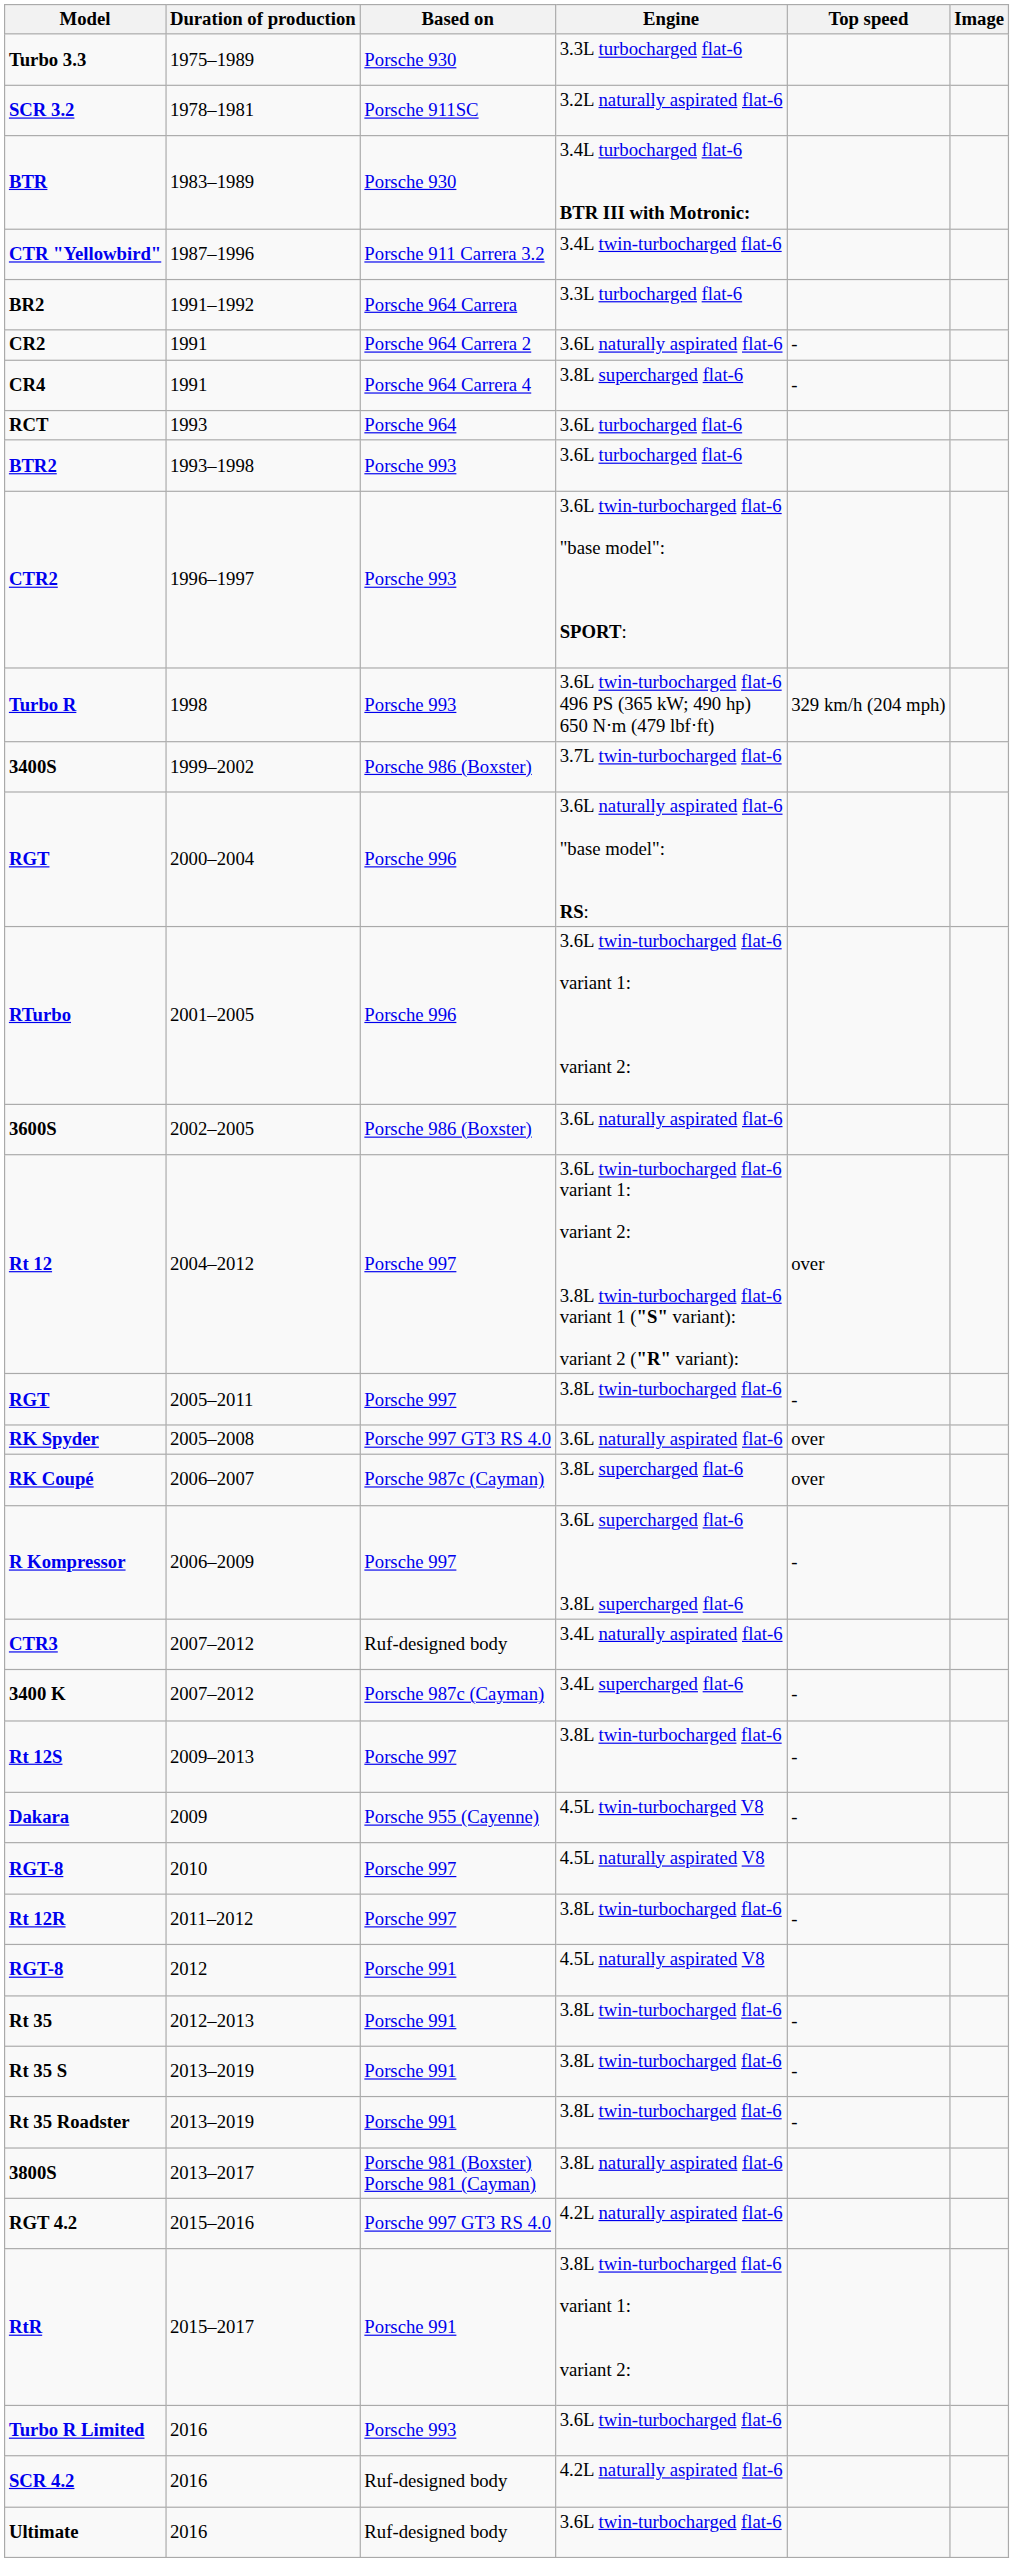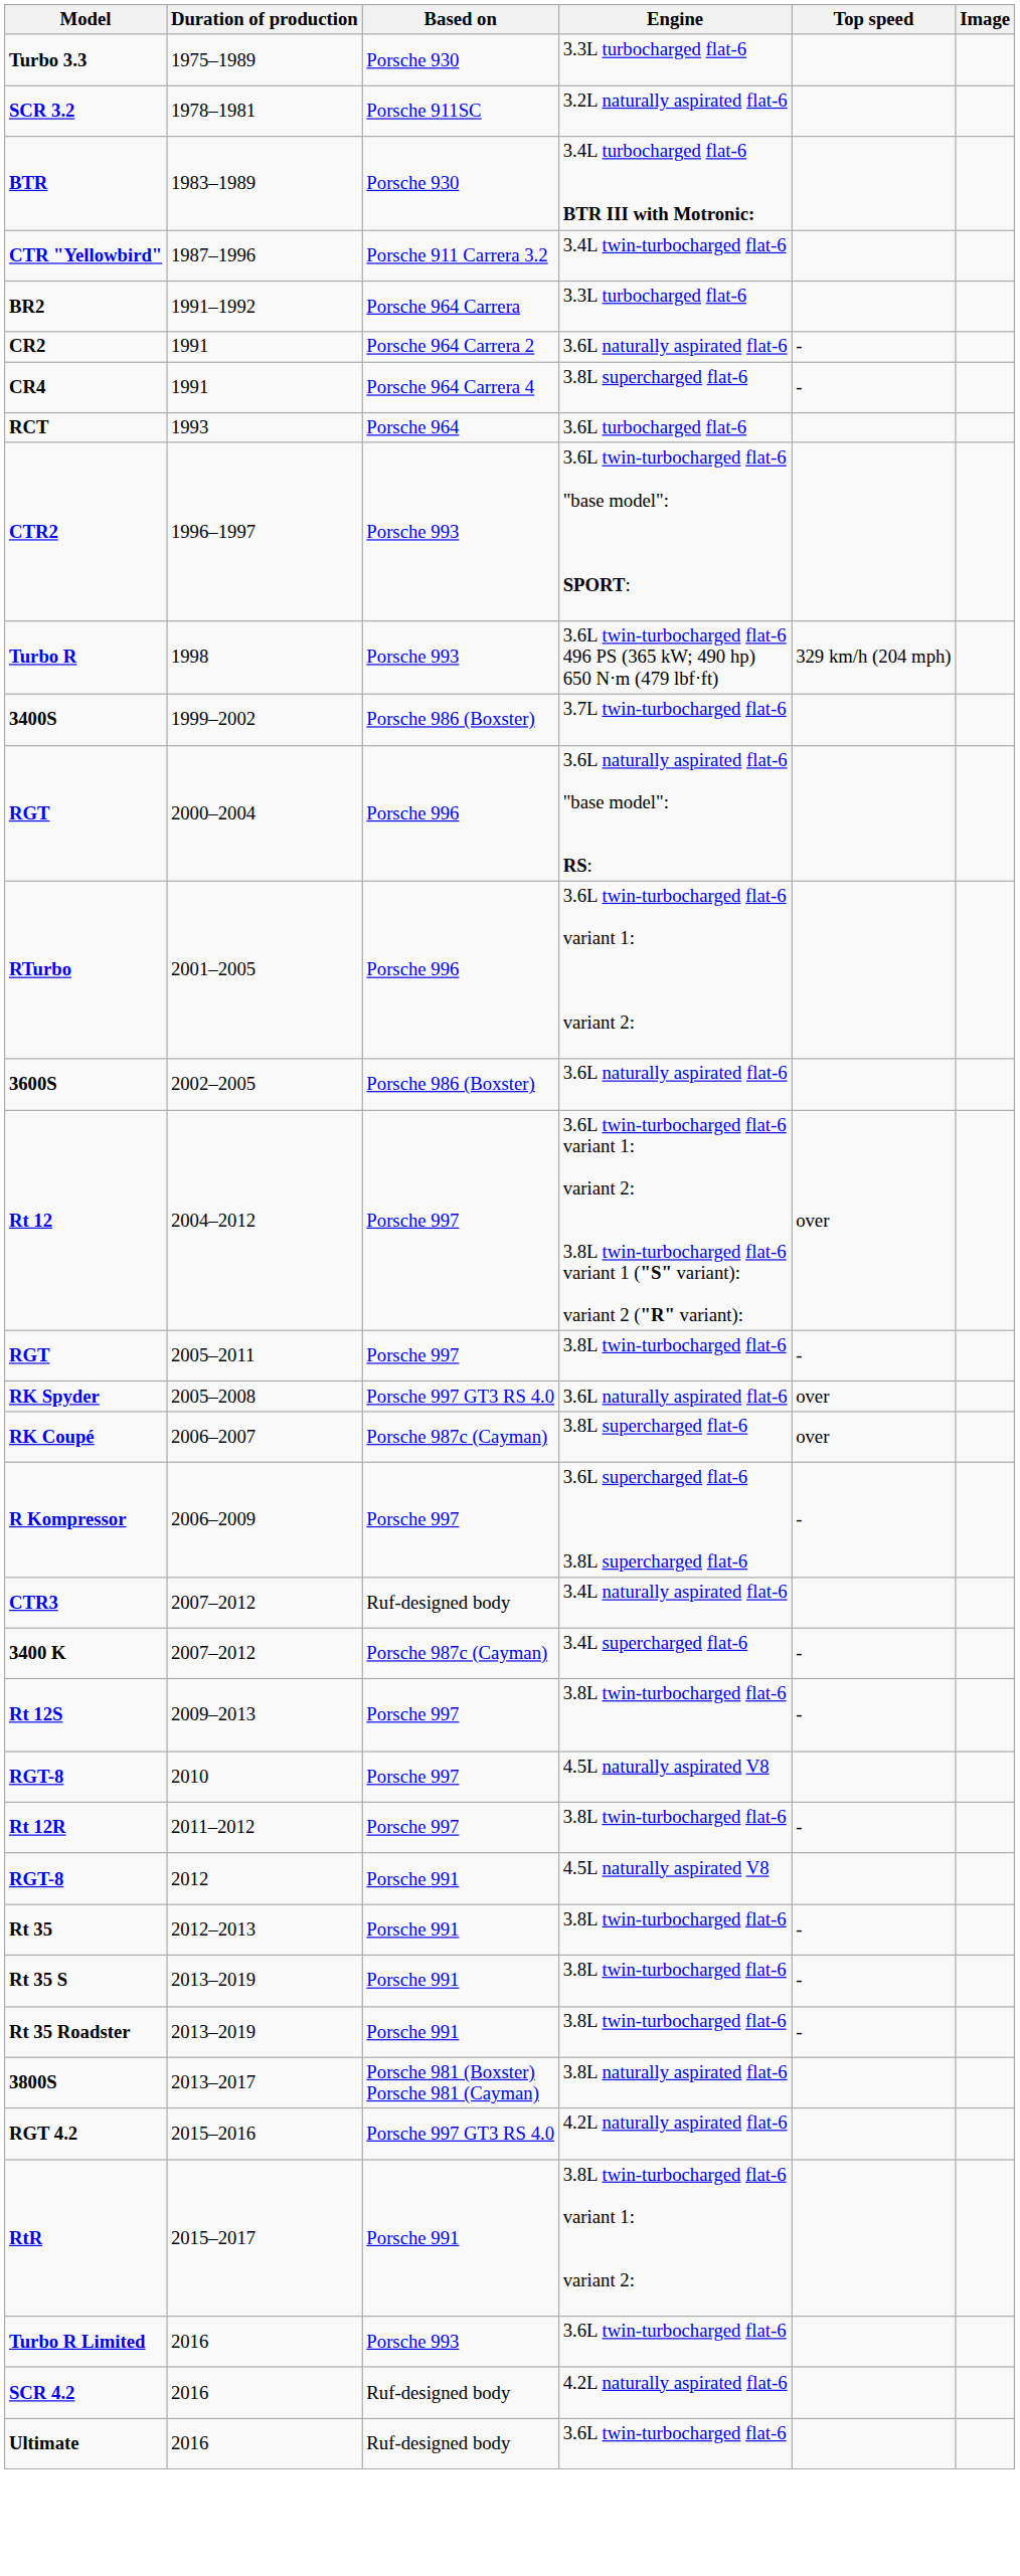 <table class="wikitable sortable. O one likes the Porsche Cayman">
 <tr>
 <th>Model</th>
 <th>Duration of production</th>
 <th>Based on</th>
 <th>Engine</th>
 <th>Top speed</th>
 <th>Image</th>
 </tr>
 <tr>
 <td><strong>Turbo 3.3</strong></td>
 <td>1975–1989</td>
 <td><a href='#'>Porsche 930</a></td>
 <td>3.3L <a href='#'>turbocharged</a> <a href='#'>flat-6</a><br><br></td>
 <td></td>
 <td><br></td>
 </tr>
 <tr>
 <td><strong><a href='#'>SCR 3.2</a></strong></td>
 <td>1978–1981</td>
 <td><a href='#'>Porsche 911SC</a></td>
 <td>3.2L <a href='#'>naturally aspirated</a> <a href='#'>flat-6</a><br><br></td>
 <td></td>
 <td></td>
 </tr>
 <tr>
 <td><strong><a href='#'>BTR</a></strong></td>
 <td>1983–1989</td>
 <td><a href='#'>Porsche 930</a></td>
 <td>3.4L <a href='#'>turbocharged</a> <a href='#'>flat-6</a><br><br><br><strong>BTR III with Motronic:</strong><br></td>
 <td></td>
 <td></td>
 </tr>
 <tr>
 <td><strong><a href='#'>CTR "Yellowbird"</a></strong></td>
 <td>1987–1996</td>
 <td><a href='#'>Porsche 911 Carrera 3.2</a></td>
 <td>3.4L <a href='#'>twin-turbocharged</a> <a href='#'>flat-6</a><br><br></td>
 <td></td>
 <td></td>
 </tr>
 <tr>
 <td><strong>BR2</strong></td>
 <td>1991–1992</td>
 <td><a href='#'>Porsche 964 Carrera</a></td>
 <td>3.3L <a href='#'>turbocharged</a> <a href='#'>flat-6</a><br><br></td>
 <td></td>
 <td></td>
 </tr>
 <tr>
 <td><strong>CR2</strong></td>
 <td>1991</td>
 <td><a href='#'>Porsche 964 Carrera 2</a></td>
 <td>3.6L <a href='#'>naturally aspirated</a> <a href='#'>flat-6</a><br></td>
 <td>-</td>
 <td></td>
 </tr>
 <tr>
 <td><strong>CR4</strong></td>
 <td>1991</td>
 <td><a href='#'>Porsche 964 Carrera 4</a></td>
 <td>3.8L <a href='#'>supercharged</a> <a href='#'>flat-6</a><br><br></td>
 <td>-</td>
 <td></td>
 </tr>
 <tr>
 <td><strong>RCT</strong></td>
 <td>1993</td>
 <td><a href='#'>Porsche 964</a></td>
 <td>3.6L <a href='#'>turbocharged</a> <a href='#'>flat-6</a><br></td>
-<td></td>
-<td></td>
-</tr>
-<tr>
-<td><strong><a href='#'>BTR2</a></strong></td>
-<td>1993–1998</td>
-<td><a href='#'>Porsche 993</a></td>
-<td>3.6L <a href='#'>turbocharged</a> <a href='#'>flat-6</a><br><br></td>
 <td></td>
 <td></td>
 </tr>
 <tr>
 <td><strong><a href='#'>CTR2</a></strong></td>
 <td>1996–1997</td>
 <td><a href='#'>Porsche 993</a></td>
 <td>3.6L <a href='#'>twin-turbocharged</a> <a href='#'>flat-6</a><br><br>"base model":<br><br><br><br><strong>SPORT</strong>:<br><br></td>
 <td></td>
 <td></td>
 </tr>
 <tr>
 <td><strong><a href='#'>Turbo R</a></strong></td>
 <td>1998</td>
 <td><a href='#'>Porsche 993</a></td>
 <td>3.6L <a href='#'>twin-turbocharged</a> <a href='#'>flat-6</a><br>496 PS (365 kW; 490 hp)<br>650 N⋅m (479 lbf⋅ft)<br></td>
 <td>329 km/h (204 mph)</td>
 <td></td>
 </tr>
 <tr>
 <td><strong>3400S</strong></td>
 <td>1999–2002</td>
 <td><a href='#'>Porsche 986 (Boxster)</a></td>
 <td>3.7L <a href='#'>twin-turbocharged</a> <a href='#'>flat-6</a><br><br></td>
 <td></td>
 <td></td>
 </tr>
 <tr>
 <td><strong><a href='#'>RGT</a></strong></td>
 <td>2000–2004</td>
 <td><a href='#'>Porsche 996</a></td>
 <td>3.6L <a href='#'>naturally aspirated</a> <a href='#'>flat-6</a><br><br>"base model":<br><br><br><strong>RS</strong>:<br></td>
 <td></td>
 <td></td>
 </tr>
 <tr>
 <td><strong><a href='#'>RTurbo</a></strong></td>
 <td>2001–2005</td>
 <td><a href='#'>Porsche 996</a></td>
 <td>3.6L <a href='#'>twin-turbocharged</a> <a href='#'>flat-6</a><br><br>variant 1:<br><br><br><br>variant 2:<br><br></td>
 <td></td>
 <td></td>
 </tr>
 <tr>
 <td><strong>3600S</strong></td>
 <td>2002–2005</td>
 <td><a href='#'>Porsche 986 (Boxster)</a></td>
 <td>3.6L <a href='#'>naturally aspirated</a> <a href='#'>flat-6</a><br><br></td>
 <td></td>
 <td></td>
 </tr>
 <tr>
 <td><strong><a href='#'>Rt 12</a></strong></td>
 <td>2004–2012</td>
 <td><a href='#'>Porsche 997</a></td>
 <td>3.6L <a href='#'>twin-turbocharged</a> <a href='#'>flat-6</a><br>variant 1:<br><br>variant 2:<br><br><br>3.8L <a href='#'>twin-turbocharged</a> <a href='#'>flat-6</a><br>variant 1 (<strong>"S"</strong> variant):<br><br>variant 2 (<strong>"R"</strong> variant):<br></td>
 <td>over </td>
 <td></td>
 </tr>
 <tr>
 <td><strong><a href='#'>RGT</a></strong></td>
 <td>2005–2011</td>
 <td><a href='#'>Porsche 997</a></td>
 <td>3.8L <a href='#'>twin-turbocharged</a> <a href='#'>flat-6</a><br><br></td>
 <td>-</td>
 <td></td>
 </tr>
 <tr>
 <td><strong><a href='#'>RK Spyder</a></strong></td>
 <td>2005–2008</td>
 <td><a href='#'>Porsche 997 GT3 RS 4.0</a></td>
 <td>3.6L <a href='#'>naturally aspirated</a> <a href='#'>flat-6</a><br></td>
 <td>over </td>
 <td></td>
 </tr>
 <tr>
 <td><strong><a href='#'>RK Coupé</a></strong></td>
 <td>2006–2007</td>
 <td><a href='#'>Porsche 987c (Cayman)</a></td>
 <td>3.8L <a href='#'>supercharged</a> <a href='#'>flat-6</a><br><br></td>
 <td>over </td>
 <td></td>
 </tr>
 <tr>
 <td><strong><a href='#'>R Kompressor</a></strong></td>
 <td>2006–2009</td>
 <td><a href='#'>Porsche 997</a></td>
 <td>3.6L <a href='#'>supercharged</a> <a href='#'>flat-6</a><br><br><br><br>3.8L <a href='#'>supercharged</a> <a href='#'>flat-6</a><br></td>
 <td>-</td>
 <td></td>
 </tr>
 <tr>
 <td><strong><a href='#'>CTR3</a></strong></td>
 <td>2007–2012</td>
 <td>Ruf-designed body</td>
 <td>3.4L <a href='#'>naturally aspirated</a> <a href='#'>flat-6</a><br><br></td>
 <td></td>
 <td></td>
 </tr>
 <tr>
 <td><strong>3400 K</strong></td>
 <td>2007–2012</td>
 <td><a href='#'>Porsche 987c (Cayman)</a></td>
 <td>3.4L <a href='#'>supercharged</a> <a href='#'>flat-6</a><br><br></td>
 <td>-</td>
 <td></td>
 </tr>
 <tr>
 <td><strong><a href='#'>Rt 12S</a></strong></td>
 <td>2009–2013</td>
 <td><a href='#'>Porsche 997</a></td>
 <td>3.8L <a href='#'>twin-turbocharged</a> <a href='#'>flat-6</a><br><br><br></td>
 <td>-</td>
 <td></td>
 </tr>
 <tr>
-<td><strong><a href='#'>Dakara</a></strong></td>
-<td>2009</td>
-<td><a href='#'>Porsche 955 (Cayenne)</a></td>
-<td>4.5L <a href='#'>twin-turbocharged</a> <a href='#'>V8</a><br><br></td>
-<td>-</td>
-<td></td>
-</tr>
-<tr>
 <td><strong><a href='#'>RGT-8</a></strong></td>
 <td>2010</td>
 <td><a href='#'>Porsche 997</a></td>
 <td>4.5L <a href='#'>naturally aspirated</a> <a href='#'>V8</a><br><br></td>
 <td></td>
 <td></td>
 </tr>
 <tr>
 <td><strong><a href='#'>Rt 12R</a></strong></td>
 <td>2011–2012</td>
 <td><a href='#'>Porsche 997</a></td>
 <td>3.8L <a href='#'>twin-turbocharged</a> <a href='#'>flat-6</a><br><br></td>
 <td>-</td>
 <td></td>
 </tr>
 <tr>
 <td><strong><a href='#'>RGT-8</a></strong></td>
 <td>2012</td>
 <td><a href='#'>Porsche 991</a></td>
 <td>4.5L <a href='#'>naturally aspirated</a> <a href='#'>V8</a><br><br></td>
 <td></td>
 <td></td>
 </tr>
 <tr>
 <td><strong>Rt 35</strong></td>
 <td>2012–2013</td>
 <td><a href='#'>Porsche 991</a></td>
 <td>3.8L <a href='#'>twin-turbocharged</a> <a href='#'>flat-6</a><br><br></td>
 <td>-</td>
 <td><br></td>
 </tr>
 <tr>
 <td><strong>Rt 35 S</strong></td>
 <td>2013–2019</td>
 <td><a href='#'>Porsche 991</a></td>
 <td>3.8L <a href='#'>twin-turbocharged</a> <a href='#'>flat-6</a><br><br></td>
 <td>-</td>
 <td></td>
 </tr>
 <tr>
 <td><strong>Rt 35 Roadster</strong></td>
 <td>2013–2019</td>
 <td><a href='#'>Porsche 991</a></td>
 <td>3.8L <a href='#'>twin-turbocharged</a> <a href='#'>flat-6</a><br><br></td>
 <td>-</td>
 <td></td>
 </tr>
 <tr>
 <td><strong>3800S</strong></td>
 <td>2013–2017</td>
 <td><a href='#'>Porsche 981 (Boxster)</a><br><a href='#'>Porsche 981 (Cayman)</a><br></td>
 <td>3.8L <a href='#'>naturally aspirated</a> <a href='#'>flat-6</a><br><br></td>
 <td></td>
 <td></td>
 </tr>
 <tr>
 <td><strong>RGT 4.2</strong></td>
 <td>2015–2016</td>
 <td><a href='#'>Porsche 997 GT3 RS 4.0</a></td>
 <td>4.2L <a href='#'>naturally aspirated</a> <a href='#'>flat-6</a><br><br></td>
 <td></td>
 <td></td>
 </tr>
 <tr>
 <td><strong><a href='#'>RtR</a></strong></td>
 <td>2015–2017</td>
 <td><a href='#'>Porsche 991</a></td>
 <td>3.8L <a href='#'>twin-turbocharged</a> <a href='#'>flat-6</a><br><br>variant 1:<br><br><br>variant 2:<br><br></td>
 <td></td>
 <td></td>
 </tr>
 <tr>
 <td><strong><a href='#'>Turbo R Limited</a></strong></td>
 <td>2016</td>
 <td><a href='#'>Porsche 993</a></td>
 <td>3.6L <a href='#'>twin-turbocharged</a> <a href='#'>flat-6</a><br><br></td>
 <td></td>
 <td></td>
 </tr>
 <tr>
 <td><strong><a href='#'>SCR 4.2</a></strong></td>
 <td>2016</td>
 <td>Ruf-designed body</td>
 <td>4.2L <a href='#'>naturally aspirated</a> <a href='#'>flat-6</a><br><br></td>
 <td></td>
 <td></td>
 </tr>
 <tr>
 <td><strong>Ultimate</strong></td>
 <td>2016</td>
 <td>Ruf-designed body</td>
 <td>3.6L <a href='#'>twin-turbocharged</a> <a href='#'>flat-6</a><br><br></td>
 <td></td>
 <td></td>
 </tr>
 <tr>
 </tr>
 </table>
